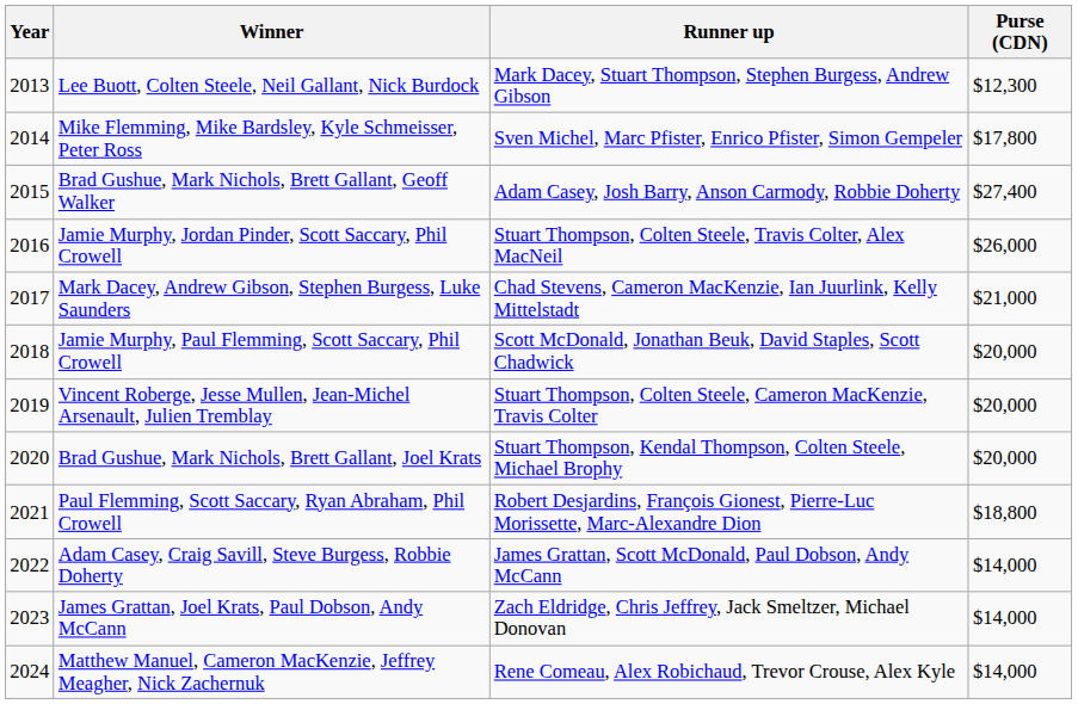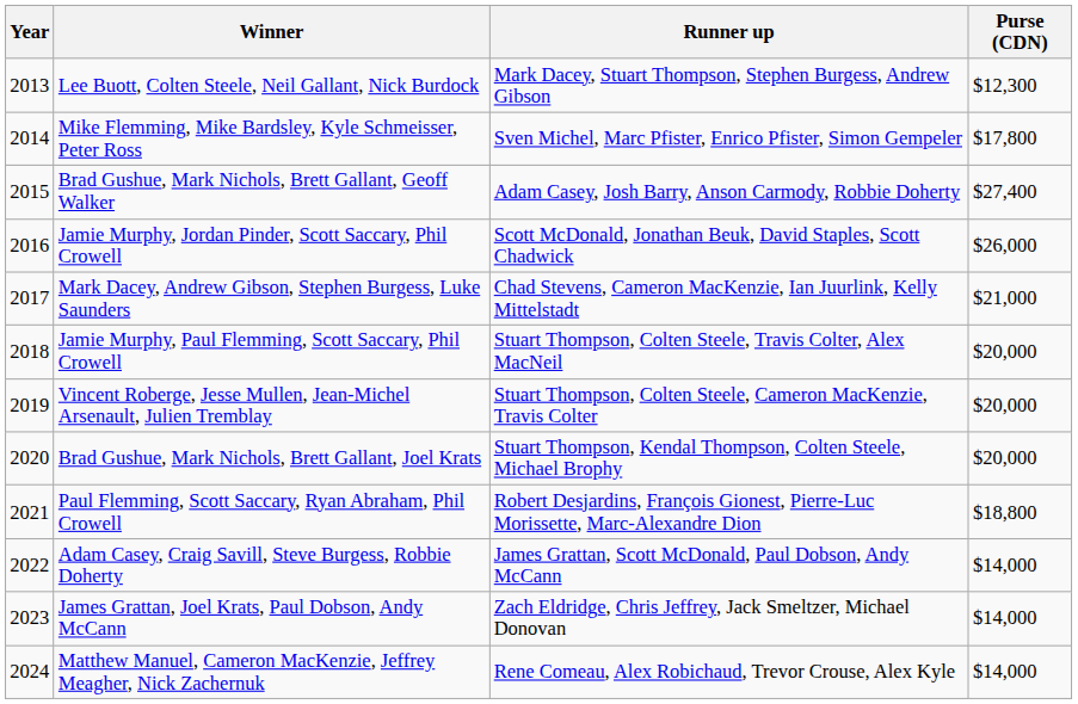 <table class="wikitable">
 <tr>
 <th scope="col">Year</th>
 <th scope="col">Winner</th>
 <th scope="col">Runner up</th>
 <th scope="col">Purse (CDN)</th>
 </tr>
 <tr>
 <td>2013</td>
 <td> <a href='#'>Lee Buott</a>, <a href='#'>Colten Steele</a>, <a href='#'>Neil Gallant</a>, <a href='#'>Nick Burdock</a></td>
 <td> <a href='#'>Mark Dacey</a>, <a href='#'>Stuart Thompson</a>, <a href='#'>Stephen Burgess</a>, <a href='#'>Andrew Gibson</a></td>
 <td>$12,300</td>
 </tr>
 <tr>
 <td>2014</td>
 <td> <a href='#'>Mike Flemming</a>, <a href='#'>Mike Bardsley</a>, <a href='#'>Kyle Schmeisser</a>, <a href='#'>Peter Ross</a></td>
 <td> <a href='#'>Sven Michel</a>, <a href='#'>Marc Pfister</a>, <a href='#'>Enrico Pfister</a>, <a href='#'>Simon Gempeler</a></td>
 <td>$17,800</td>
 </tr>
 <tr>
 <td>2015</td>
 <td> <a href='#'>Brad Gushue</a>, <a href='#'>Mark Nichols</a>, <a href='#'>Brett Gallant</a>, <a href='#'>Geoff Walker</a></td>
 <td> <a href='#'>Adam Casey</a>, <a href='#'>Josh Barry</a>, <a href='#'>Anson Carmody</a>, <a href='#'>Robbie Doherty</a></td>
 <td>$27,400</td>
 </tr>
 <tr>
 <td>2016</td>
 <td> <a href='#'>Jamie Murphy</a>, <a href='#'>Jordan Pinder</a>, <a href='#'>Scott Saccary</a>, <a href='#'>Phil Crowell</a></td>
-<td> <a href='#'>Stuart Thompson</a>, <a href='#'>Colten Steele</a>, <a href='#'>Travis Colter</a>, <a href='#'>Alex MacNeil</a></td>
+<td> <a href='#'>Scott McDonald</a>, <a href='#'>Jonathan Beuk</a>, <a href='#'>David Staples</a>, <a href='#'>Scott Chadwick</a></td>
 <td>$26,000</td>
 </tr>
 <tr>
 <td>2017</td>
 <td> <a href='#'>Mark Dacey</a>, <a href='#'>Andrew Gibson</a>, <a href='#'>Stephen Burgess</a>, <a href='#'>Luke Saunders</a></td>
 <td> <a href='#'>Chad Stevens</a>, <a href='#'>Cameron MacKenzie</a>, <a href='#'>Ian Juurlink</a>, <a href='#'>Kelly Mittelstadt</a></td>
 <td>$21,000</td>
 </tr>
 <tr>
 <td>2018</td>
 <td> <a href='#'>Jamie Murphy</a>, <a href='#'>Paul Flemming</a>, <a href='#'>Scott Saccary</a>, <a href='#'>Phil Crowell</a></td>
-<td> <a href='#'>Scott McDonald</a>, <a href='#'>Jonathan Beuk</a>, <a href='#'>David Staples</a>, <a href='#'>Scott Chadwick</a></td>
+<td> <a href='#'>Stuart Thompson</a>, <a href='#'>Colten Steele</a>, <a href='#'>Travis Colter</a>, <a href='#'>Alex MacNeil</a></td>
 <td>$20,000</td>
 </tr>
 <tr>
 <td>2019</td>
 <td> <a href='#'>Vincent Roberge</a>, <a href='#'>Jesse Mullen</a>, <a href='#'>Jean-Michel Arsenault</a>, <a href='#'>Julien Tremblay</a></td>
 <td> <a href='#'>Stuart Thompson</a>, <a href='#'>Colten Steele</a>, <a href='#'>Cameron MacKenzie</a>, <a href='#'>Travis Colter</a></td>
 <td>$20,000</td>
 </tr>
 <tr>
 <td>2020</td>
 <td> <a href='#'>Brad Gushue</a>, <a href='#'>Mark Nichols</a>, <a href='#'>Brett Gallant</a>, <a href='#'>Joel Krats</a></td>
 <td> <a href='#'>Stuart Thompson</a>, <a href='#'>Kendal Thompson</a>, <a href='#'>Colten Steele</a>, <a href='#'>Michael Brophy</a></td>
 <td>$20,000</td>
 </tr>
 <tr>
 <td>2021</td>
 <td> <a href='#'>Paul Flemming</a>, <a href='#'>Scott Saccary</a>, <a href='#'>Ryan Abraham</a>, <a href='#'>Phil Crowell</a></td>
 <td> <a href='#'>Robert Desjardins</a>, <a href='#'>François Gionest</a>, <a href='#'>Pierre-Luc Morissette</a>, <a href='#'>Marc-Alexandre Dion</a></td>
 <td>$18,800</td>
 </tr>
 <tr>
 <td>2022</td>
 <td> <a href='#'>Adam Casey</a>, <a href='#'>Craig Savill</a>, <a href='#'>Steve Burgess</a>, <a href='#'>Robbie Doherty</a></td>
 <td> <a href='#'>James Grattan</a>, <a href='#'>Scott McDonald</a>, <a href='#'>Paul Dobson</a>, <a href='#'>Andy McCann</a></td>
 <td>$14,000</td>
 </tr>
 <tr>
 <td>2023</td>
 <td> <a href='#'>James Grattan</a>, <a href='#'>Joel Krats</a>, <a href='#'>Paul Dobson</a>, <a href='#'>Andy McCann</a></td>
 <td> <a href='#'>Zach Eldridge</a>, <a href='#'>Chris Jeffrey</a>, Jack Smeltzer, Michael Donovan</td>
 <td>$14,000</td>
 </tr>
 <tr>
 <td>2024</td>
 <td> <a href='#'>Matthew Manuel</a>, <a href='#'>Cameron MacKenzie</a>, <a href='#'>Jeffrey Meagher</a>, <a href='#'>Nick Zachernuk</a></td>
 <td> <a href='#'>Rene Comeau</a>, <a href='#'>Alex Robichaud</a>, Trevor Crouse, Alex Kyle</td>
 <td>$14,000</td>
 </tr>
 </table>
